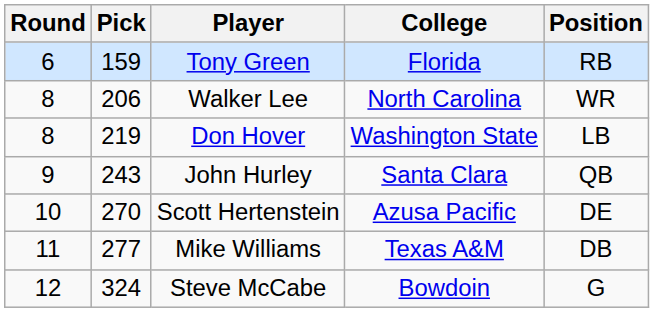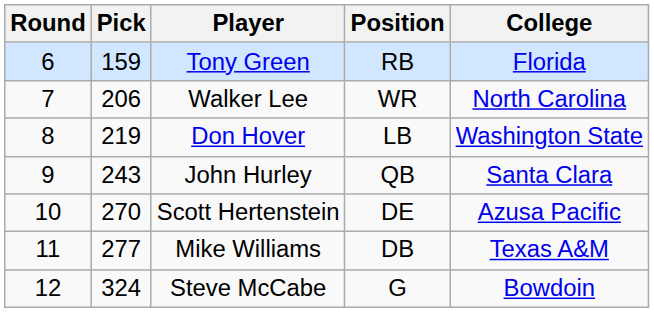 <table class="wikitable sortable sortable"  style="text-align:center;">
 <tr>
 <th>Round</th>
 <th>Pick</th>
 <th>Player</th>
+<th>Position</th>
 <th>College</th>
-<th>Position</th>
 </tr>
 <tr style="background:#d0e7ff;">
 <td>6</td>
 <td>159</td>
 <td><a href='#'>Tony Green</a></td>
+<td>RB</td>
 <td><a href='#'>Florida</a></td>
-<td>RB</td>
 </tr>
 <tr>
-<td>8</td>
+<td>7</td>
 <td>206</td>
 <td>Walker Lee</td>
+<td>WR</td>
 <td><a href='#'>North Carolina</a></td>
-<td>WR</td>
 </tr>
 <tr>
 <td>8</td>
 <td>219</td>
 <td><a href='#'>Don Hover</a></td>
+<td>LB</td>
 <td><a href='#'>Washington State</a></td>
-<td>LB</td>
 </tr>
 <tr>
 <td>9</td>
 <td>243</td>
 <td>John Hurley</td>
+<td>QB</td>
 <td><a href='#'>Santa Clara</a></td>
-<td>QB</td>
 </tr>
 <tr>
 <td>10</td>
 <td>270</td>
 <td>Scott Hertenstein</td>
+<td>DE</td>
 <td><a href='#'>Azusa Pacific</a></td>
-<td>DE</td>
 </tr>
 <tr>
 <td>11</td>
 <td>277</td>
 <td>Mike Williams</td>
+<td>DB</td>
 <td><a href='#'>Texas A&M</a></td>
-<td>DB</td>
 </tr>
 <tr>
 <td>12</td>
 <td>324</td>
 <td>Steve McCabe</td>
+<td>G</td>
 <td><a href='#'>Bowdoin</a></td>
-<td>G</td>
 </tr>
 </table>
